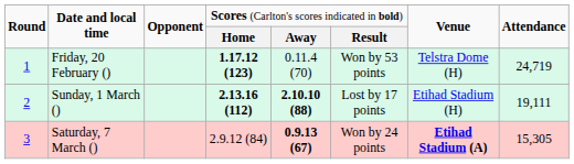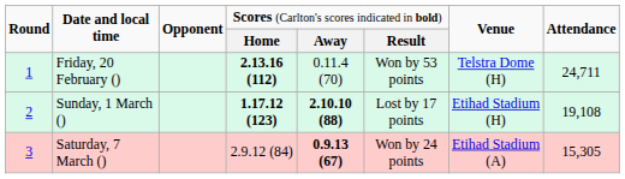 <table class="wikitable" style="font-size:90%; text-align:center; width: 100%; margin-left: auto; margin-right: auto;">
 <tr>
 <td rowspan=2><strong>Round</strong></td>
 <td rowspan=2><strong>Date and local time</strong></td>
 <td rowspan=2><strong>Opponent</strong></td>
 <td colspan=3><strong>Scores</strong> <small>(Carlton's scores indicated in <strong>bold</strong>)</small></td>
 <td rowspan=2><strong>Venue</strong></td>
 <td rowspan=2><strong>Attendance</strong></td>
 </tr>
 <tr>
 <th>Home</th>
 <th>Away</th>
 <th>Result</th>
 </tr>
 <tr style="background:#d9f9e9;">
 <td rowspan=1><a href='#'>1</a></td>
 <td style="text-align:left;">Friday, 20 February ()</td>
 <td style="text-align:left;"></td>
-<td><strong>1.17.12 (123)</strong></td>
+<td><strong>2.13.16 (112)</strong></td>
 <td>0.11.4 (70)</td>
 <td>Won by 53 points </td>
 <td><a href='#'>Telstra Dome</a> (H)</td>
-<td>24,719</td>
+<td>24,711</td>
 </tr>
 <tr style="background:#d9f9e9;">
 <td rowspan=1><a href='#'>2</a></td>
 <td style="text-align:left;">Sunday, 1 March ()</td>
 <td style="text-align:left;"></td>
-<td><strong>2.13.16 (112)</strong></td>
+<td><strong>1.17.12 (123)</strong></td>
 <td><strong>2.10.10 (88)</strong></td>
 <td>Lost by 17 points </td>
 <td><a href='#'>Etihad Stadium</a> (H)</td>
-<td>19,111</td>
+<td>19,108</td>
 </tr>
 <tr style="background:#fcc;">
 <td rowspan=1><a href='#'>3</a></td>
 <td style="text-align:left;">Saturday, 7 March ()</td>
 <td style="text-align:left;"></td>
 <td>2.9.12 (84)</td>
 <td><strong>0.9.13 (67)</strong></td>
 <td>Won by 24 points </td>
-<td><strong><a href='#'>Etihad Stadium</a> (A)</strong></td>
+<td><a href='#'>Etihad Stadium</a> (A)</td>
 <td>15,305</td>
 </tr>
 </table>
